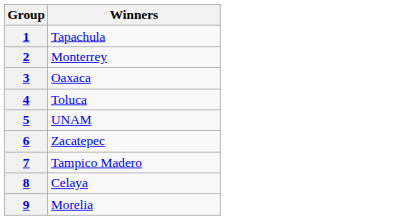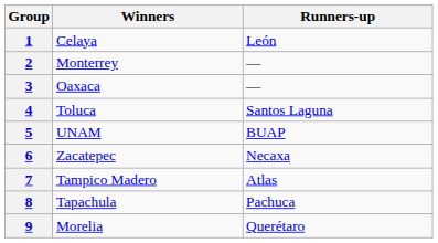 <table class="wikitable">
 <tr>
 <th>Group</th>
 <th width=200>Winners</th>
+<th width=200>Runners-up</th>
 </tr>
 <tr>
 <th><a href='#'>1</a></th>
-<td><a href='#'>Tapachula</a></td>
+<td><a href='#'>Celaya</a></td>
+<td><a href='#'>León</a></td>
 </tr>
 <tr>
 <th><a href='#'>2</a></th>
 <td><a href='#'>Monterrey</a></td>
+<td>—</td>
 </tr>
 <tr>
 <th><a href='#'>3</a></th>
 <td><a href='#'>Oaxaca</a></td>
+<td>—</td>
 </tr>
 <tr>
 <th><a href='#'>4</a></th>
 <td><a href='#'>Toluca</a></td>
+<td><a href='#'>Santos Laguna</a></td>
 </tr>
 <tr>
 <th><a href='#'>5</a></th>
 <td><a href='#'>UNAM</a></td>
+<td><a href='#'>BUAP</a></td>
 </tr>
 <tr>
 <th><a href='#'>6</a></th>
 <td><a href='#'>Zacatepec</a></td>
+<td><a href='#'>Necaxa</a></td>
 </tr>
 <tr>
 <th><a href='#'>7</a></th>
 <td><a href='#'>Tampico Madero</a></td>
+<td><a href='#'>Atlas</a></td>
 </tr>
 <tr>
 <th><a href='#'>8</a></th>
-<td><a href='#'>Celaya</a></td>
+<td><a href='#'>Tapachula</a></td>
+<td><a href='#'>Pachuca</a></td>
 </tr>
 <tr>
 <th><a href='#'>9</a></th>
 <td><a href='#'>Morelia</a></td>
+<td><a href='#'>Querétaro</a></td>
 </tr>
 </table>
